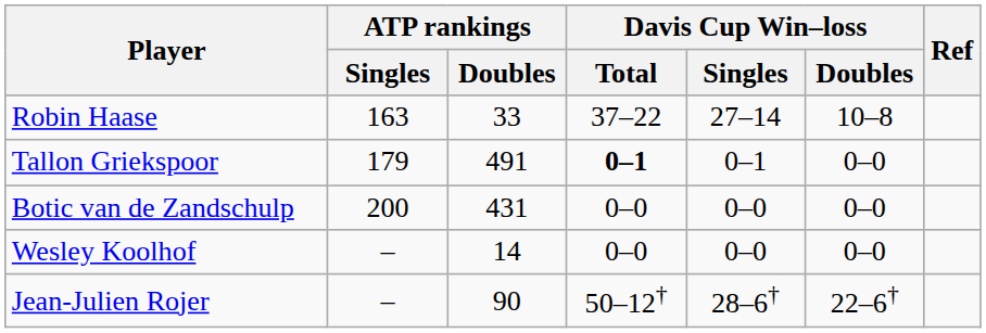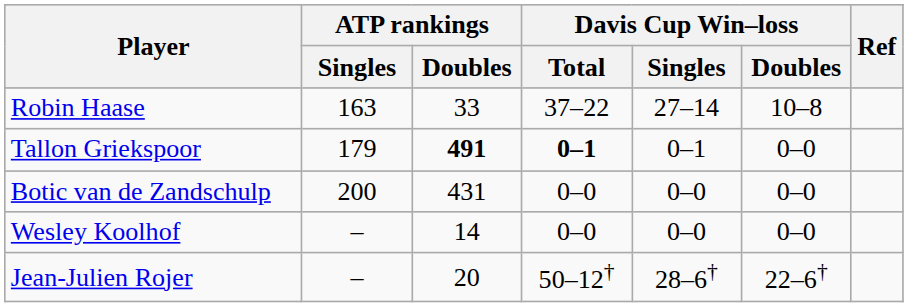 <table class="wikitable sortable" style=text-align:center>
 <tr>
 <th rowspan=2 width="175">Player</th>
 <th colspan=2>ATP rankings</th>
 <th colspan=3>Davis Cup Win–loss</th>
 <th rowspan=2 class="unsortable">Ref</th>
 </tr>
 <tr>
 <th width="60">Singles</th>
 <th width="60">Doubles</th>
 <th width="60">Total</th>
 <th width="60">Singles</th>
 <th width="60">Doubles</th>
 </tr>
 <tr>
 <td align=left><a href='#'>Robin Haase</a></td>
 <td>163</td>
 <td>33</td>
 <td>37–22</td>
 <td>27–14</td>
 <td>10–8</td>
 <td></td>
 </tr>
 <tr>
 <td align=left><a href='#'>Tallon Griekspoor</a></td>
 <td>179</td>
-<td>491</td>
+<td><strong>491</strong></td>
 <td><strong>0–1</strong></td>
 <td>0–1</td>
 <td>0–0</td>
 <td></td>
 </tr>
 <tr>
 <td align=left><a href='#'>Botic van de Zandschulp</a></td>
 <td>200</td>
 <td>431</td>
 <td>0–0</td>
 <td>0–0</td>
 <td>0–0</td>
 <td></td>
 </tr>
 <tr>
 <td align=left><a href='#'>Wesley Koolhof</a></td>
 <td>–</td>
 <td>14</td>
 <td>0–0</td>
 <td>0–0</td>
 <td>0–0</td>
 <td></td>
 </tr>
 <tr>
 <td align=left><a href='#'>Jean-Julien Rojer</a></td>
 <td>–</td>
-<td>90</td>
+<td>20</td>
 <td>50–12<sup>†</sup></td>
 <td>28–6<sup>†</sup></td>
 <td>22–6<sup>†</sup></td>
 <td></td>
 </tr>
 </table>
